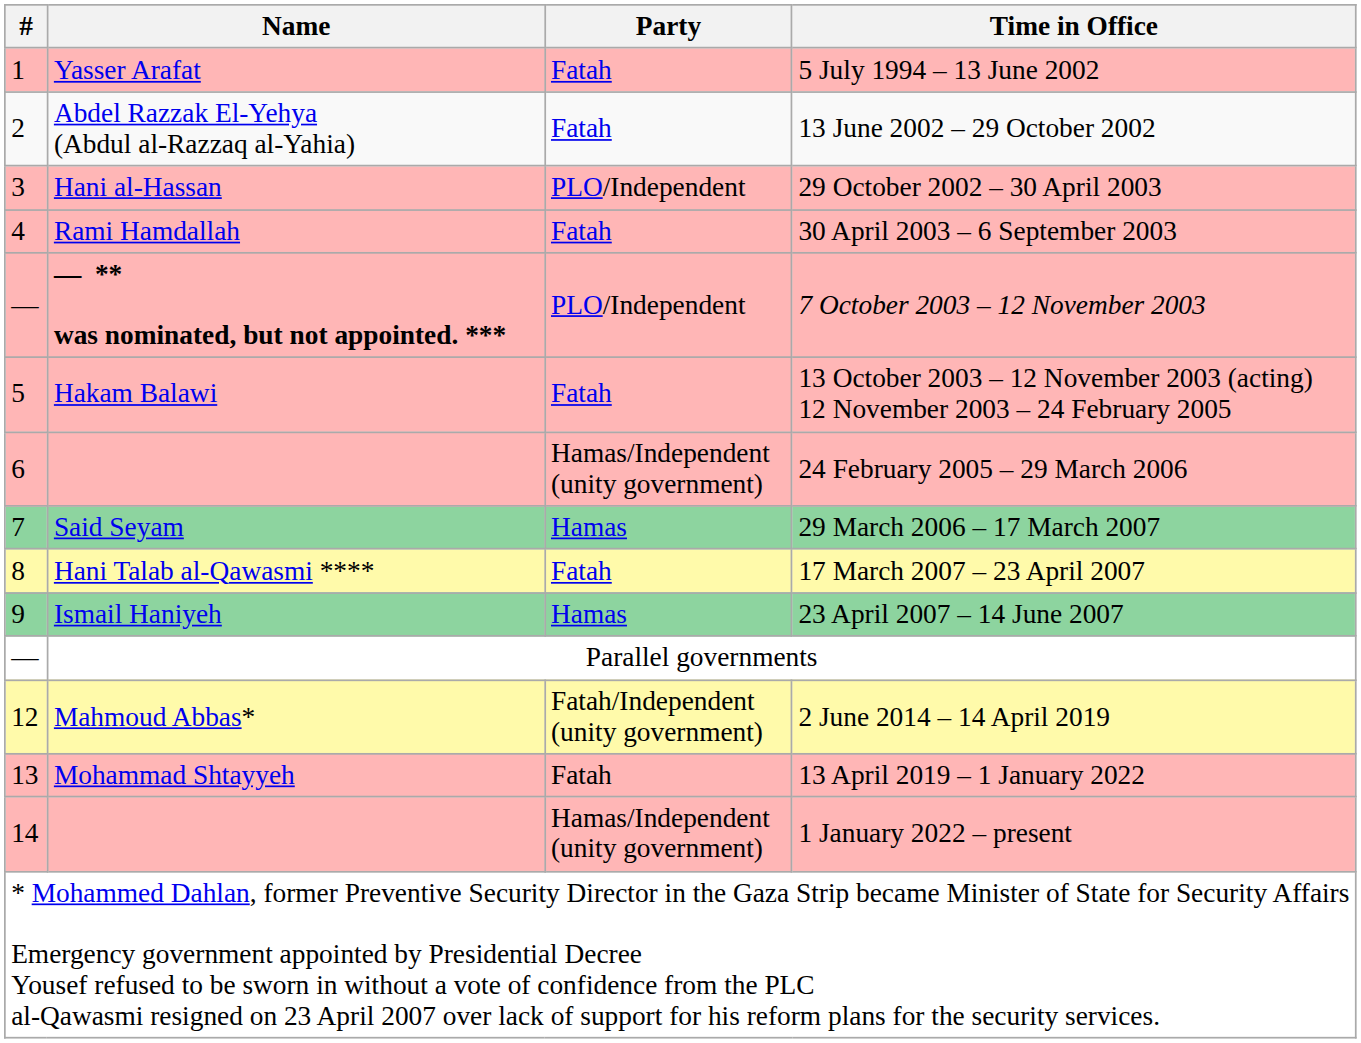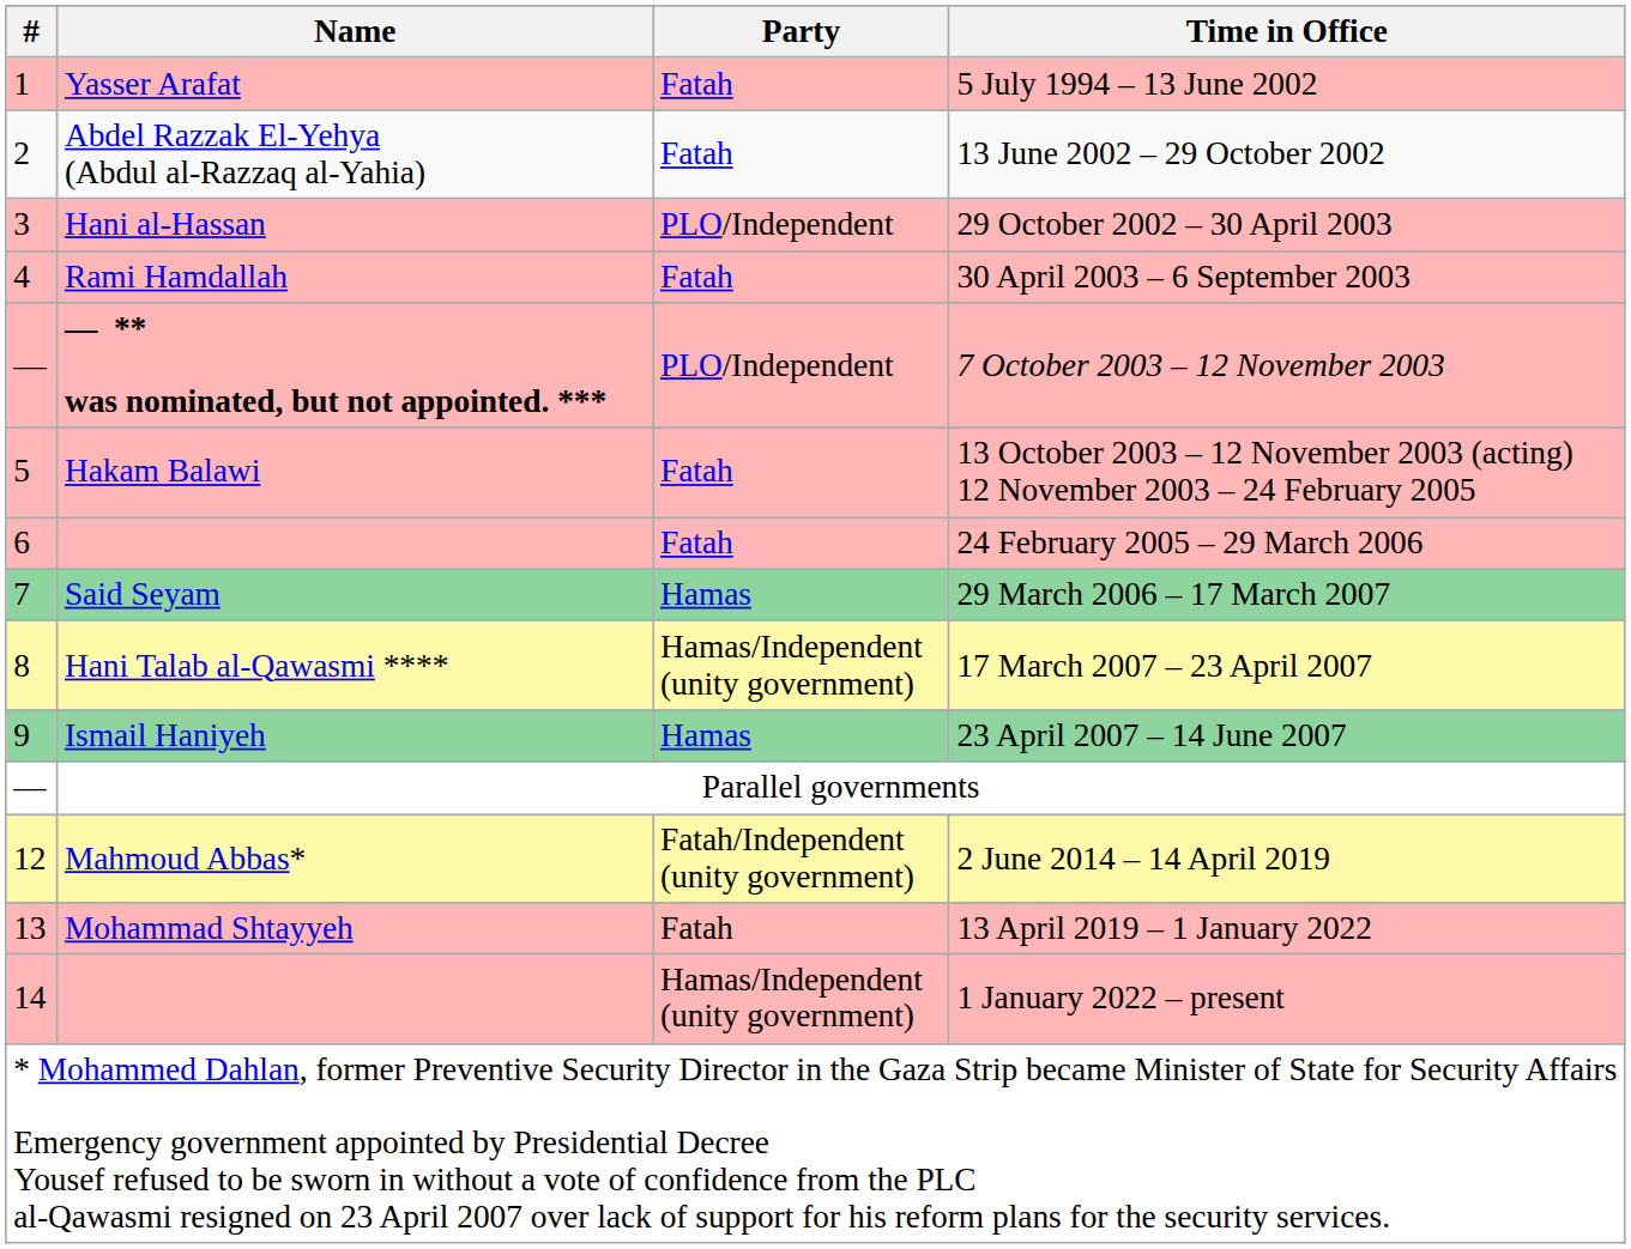 <table class="wikitable">
 <tr>
 <th>#</th>
 <th>Name</th>
 <th>Party</th>
 <th>Time in Office</th>
 </tr>
 <tr bgcolor=#FFB6B6>
 <td>1</td>
 <td><a href='#'>Yasser Arafat</a></td>
 <td><a href='#'>Fatah</a></td>
 <td>5 July 1994 – 13 June 2002</td>
 </tr>
 <tr>
 <td>2</td>
 <td><a href='#'>Abdel Razzak El-Yehya</a><br>(Abdul al-Razzaq al-Yahia)</td>
 <td><a href='#'>Fatah</a></td>
 <td>13 June 2002 – 29 October 2002</td>
 </tr>
 <tr bgcolor=#FFB6B6>
 <td>3</td>
 <td><a href='#'>Hani al-Hassan</a></td>
 <td><a href='#'>PLO</a>/Independent</td>
 <td>29 October 2002 – 30 April 2003</td>
 </tr>
 <tr bgcolor=#FFB6B6>
 <td>4</td>
 <td><a href='#'>Rami Hamdallah</a></td>
 <td><a href='#'>Fatah</a></td>
 <td>30 April 2003 – 6 September 2003</td>
 </tr>
 <tr bgcolor=#FFB6B6>
 <td>—</td>
 <td><strong>—  **<br><br> was nominated, but not appointed. ***</strong></td>
 <td><a href='#'>PLO</a>/Independent</td>
 <td><em>7 October 2003 – 12 November 2003</em></td>
 </tr>
 <tr bgcolor=#FFB6B6>
 <td>5</td>
 <td><a href='#'>Hakam Balawi</a></td>
 <td><a href='#'>Fatah</a></td>
 <td>13 October 2003 – 12 November 2003 (acting)<br>12 November 2003 – 24 February 2005</td>
 </tr>
 <tr bgcolor=#FFB6B6>
 <td>6</td>
 <td></td>
-<td>Hamas/Independent<br>(unity government)</td>
+<td><a href='#'>Fatah</a></td>
 <td>24 February 2005 – 29 March 2006</td>
 </tr>
 <tr bgcolor="#8dd49f">
 <td>7</td>
 <td><a href='#'>Said Seyam</a></td>
 <td><a href='#'>Hamas</a></td>
 <td>29 March 2006 – 17 March 2007</td>
 </tr>
 <tr bgcolor=#FFFAAA>
 <td>8</td>
 <td><a href='#'>Hani Talab al-Qawasmi</a> ****</td>
-<td><a href='#'>Fatah</a></td>
+<td>Hamas/Independent<br>(unity government)</td>
 <td>17 March 2007 – 23 April 2007</td>
 </tr>
 <tr bgcolor="#8dd49f">
 <td>9</td>
 <td><a href='#'>Ismail Haniyeh</a></td>
 <td><a href='#'>Hamas</a></td>
 <td>23 April 2007 – 14 June 2007</td>
 </tr>
 <tr bgcolor=white>
 <td>—</td>
 <td colspan="3" style="text-align:center">Parallel governments</td>
 </tr>
 <tr bgcolor=#FFFAAA>
 <td>12</td>
 <td><a href='#'>Mahmoud Abbas</a>*</td>
 <td>Fatah/Independent<br>(unity government) </td>
 <td>2 June 2014 – 14 April 2019</td>
 </tr>
 <tr bgcolor=#FFB6B6>
 <td>13</td>
 <td><a href='#'>Mohammad Shtayyeh</a></td>
 <td>Fatah</td>
 <td>13 April 2019 – 1 January 2022</td>
 </tr>
 <tr bgcolor=#FFB6B6>
 <td>14</td>
 <td></td>
 <td>Hamas/Independent<br>(unity government)</td>
 <td>1 January 2022 – present</td>
 </tr>
 <tr bgcolor=white>
 <td colspan="4">* <a href='#'>Mohammed Dahlan</a>, former Preventive Security Director in the Gaza Strip became Minister of State for Security Affairs<br><br> Emergency government appointed by Presidential Decree<br> Yousef refused to be sworn in without  a vote of confidence from the PLC<br> al-Qawasmi resigned on 23 April 2007 over lack of support for his reform plans for the security services.</td>
 </tr>
 </table>
